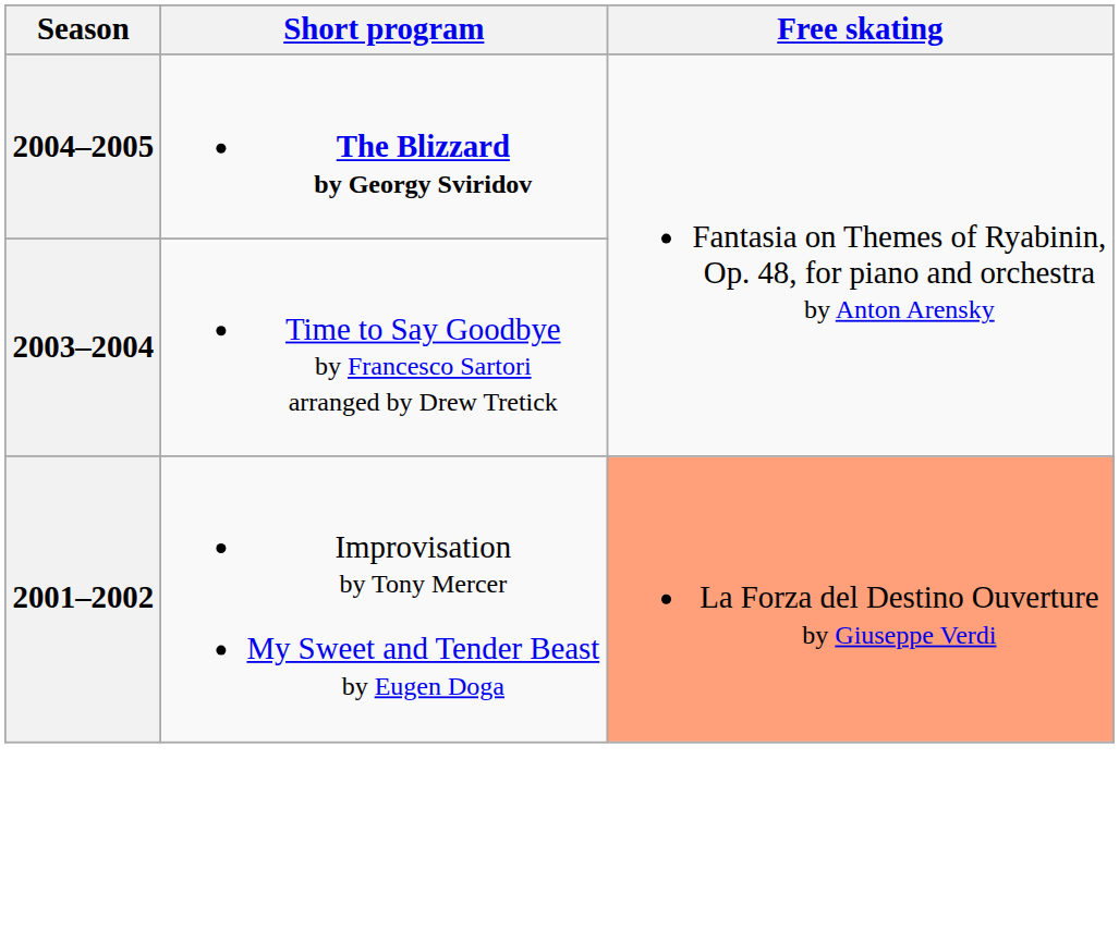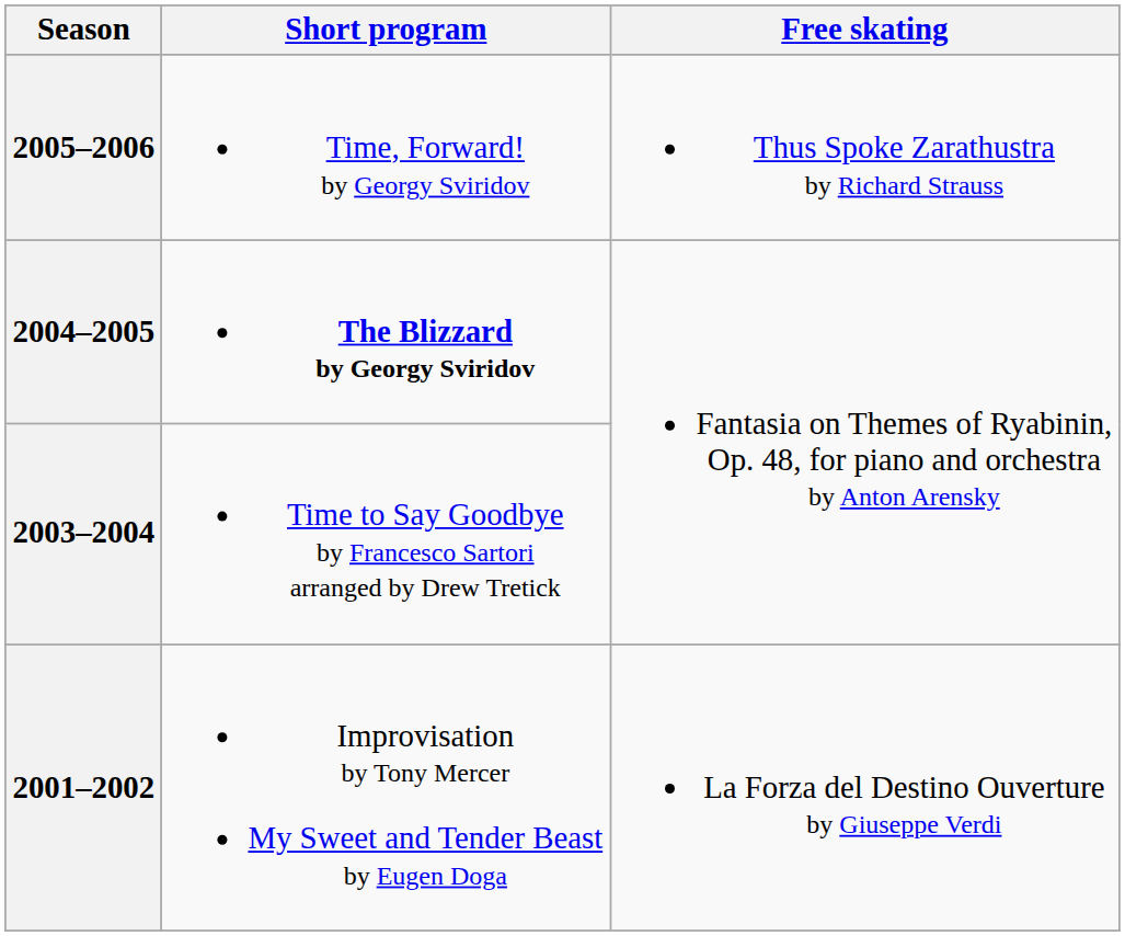 <table class="wikitable" style="text-align:center">
 <tr>
 <th>Season</th>
 <th><a href='#'>Short program</a></th>
 <th><a href='#'>Free skating</a></th>
+</tr>
+<tr>
+<th>2005–2006 <br> </th>
+<td><br><ul><li><a href='#'>Time, Forward!</a> <br><small> by <a href='#'>Georgy Sviridov</a> </small></li></ul></td>
+<td><br><ul><li><a href='#'>Thus Spoke Zarathustra</a> <br><small> by <a href='#'>Richard Strauss</a> </small></li></ul></td>
 </tr>
 <tr>
 <th>2004–2005 <br> </th>
 <td><strong><br><ul><li><a href='#'>The Blizzard</a> <br><small> by Georgy Sviridov </small></li></ul></strong></td>
 <td rowspan=2><br><ul><li>Fantasia on Themes of Ryabinin,<br> Op. 48, for piano and orchestra <br><small> by <a href='#'>Anton Arensky</a> </small></li></ul></td>
 </tr>
 <tr>
 <th>2003–2004 <br> </th>
 <td><br><ul><li><a href='#'>Time to Say Goodbye</a> <br><small> by <a href='#'>Francesco Sartori</a> <br> arranged by Drew Tretick </small></li></ul></td>
 </tr>
 <tr>
 <th>2001–2002 <br> </th>
 <td><br><ul><li>Improvisation <br><small> by Tony Mercer </small></li></ul><ul><li><a href='#'>My Sweet and Tender Beast</a> <br><small> by <a href='#'>Eugen Doga</a> </small></li></ul></td>
-<td style="background: lightsalmon;"><br><ul><li>La Forza del Destino Ouverture <br><small> by <a href='#'>Giuseppe Verdi</a> </small></li></ul></td>
+<td><br><ul><li>La Forza del Destino Ouverture <br><small> by <a href='#'>Giuseppe Verdi</a> </small></li></ul></td>
 </tr>
 </table>
